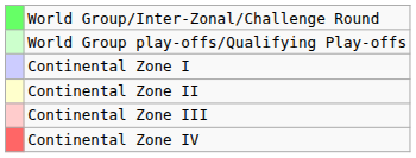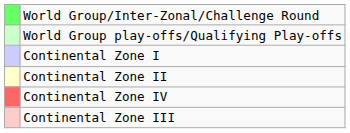 <table class="wikitable">
 <tr>
 <td width=10px bgcolor=#66ff66></td>
 <td>World Group/Inter-Zonal/Challenge Round</td>
 </tr>
 <tr>
 <td width=10px bgcolor=#ccffcc></td>
 <td>World Group play-offs/Qualifying Play-offs</td>
 </tr>
 <tr>
 <td width=10px bgcolor=#ccccff></td>
 <td>Continental Zone I</td>
 </tr>
 <tr>
 <td width=10px bgcolor=#ffffcc></td>
 <td>Continental Zone II</td>
 </tr>
 <tr>
+<td width=10px bgcolor=#ff6666></td>
+<td>Continental Zone IV</td>
+</tr>
+<tr>
 <td width=10px bgcolor=#ffcccc></td>
 <td>Continental Zone III</td>
 </tr>
-<tr>
-<td width=10px bgcolor=#ff6666></td>
-<td>Continental Zone IV</td>
-</tr>
 </table>
